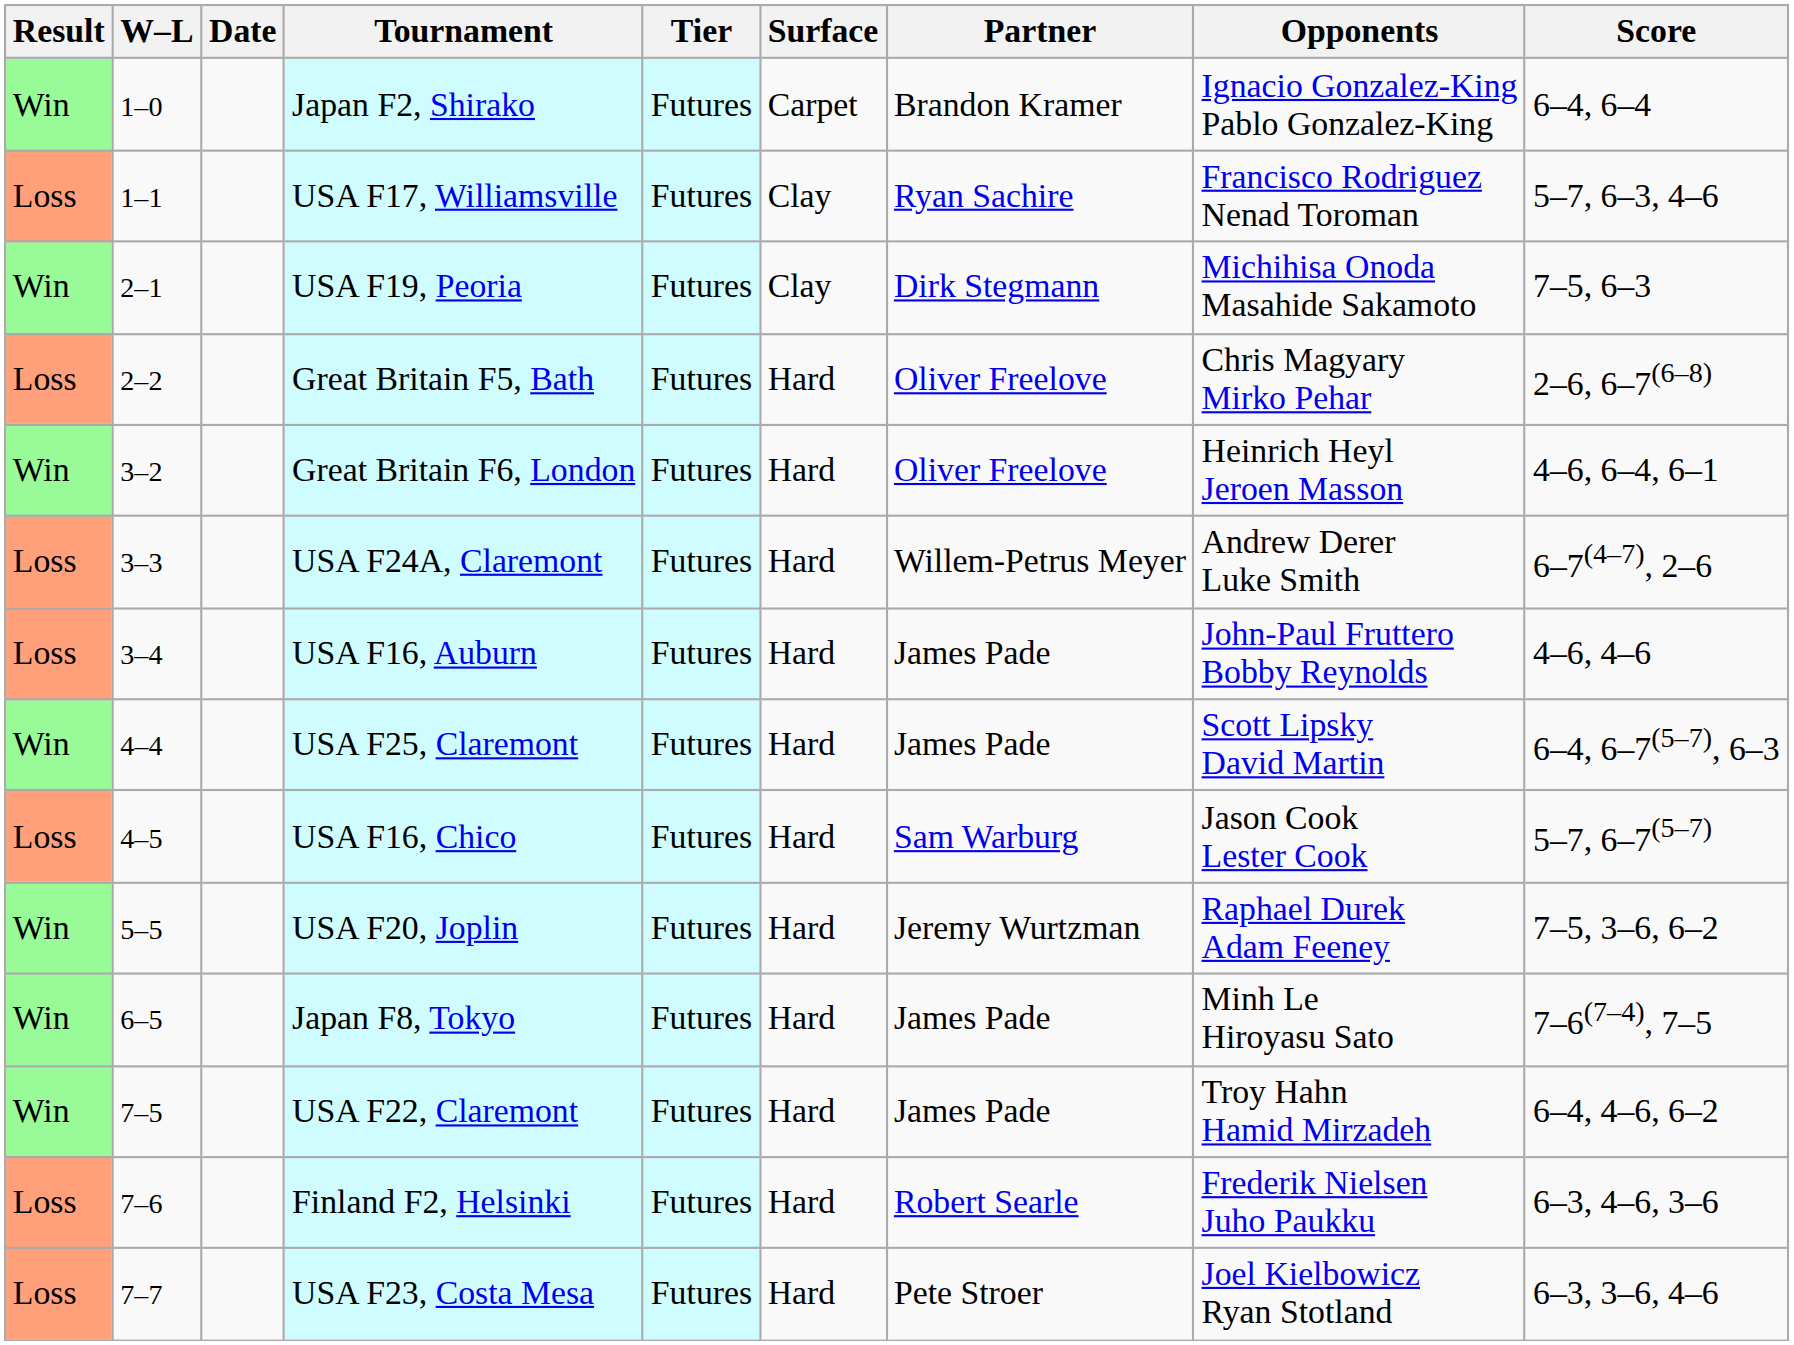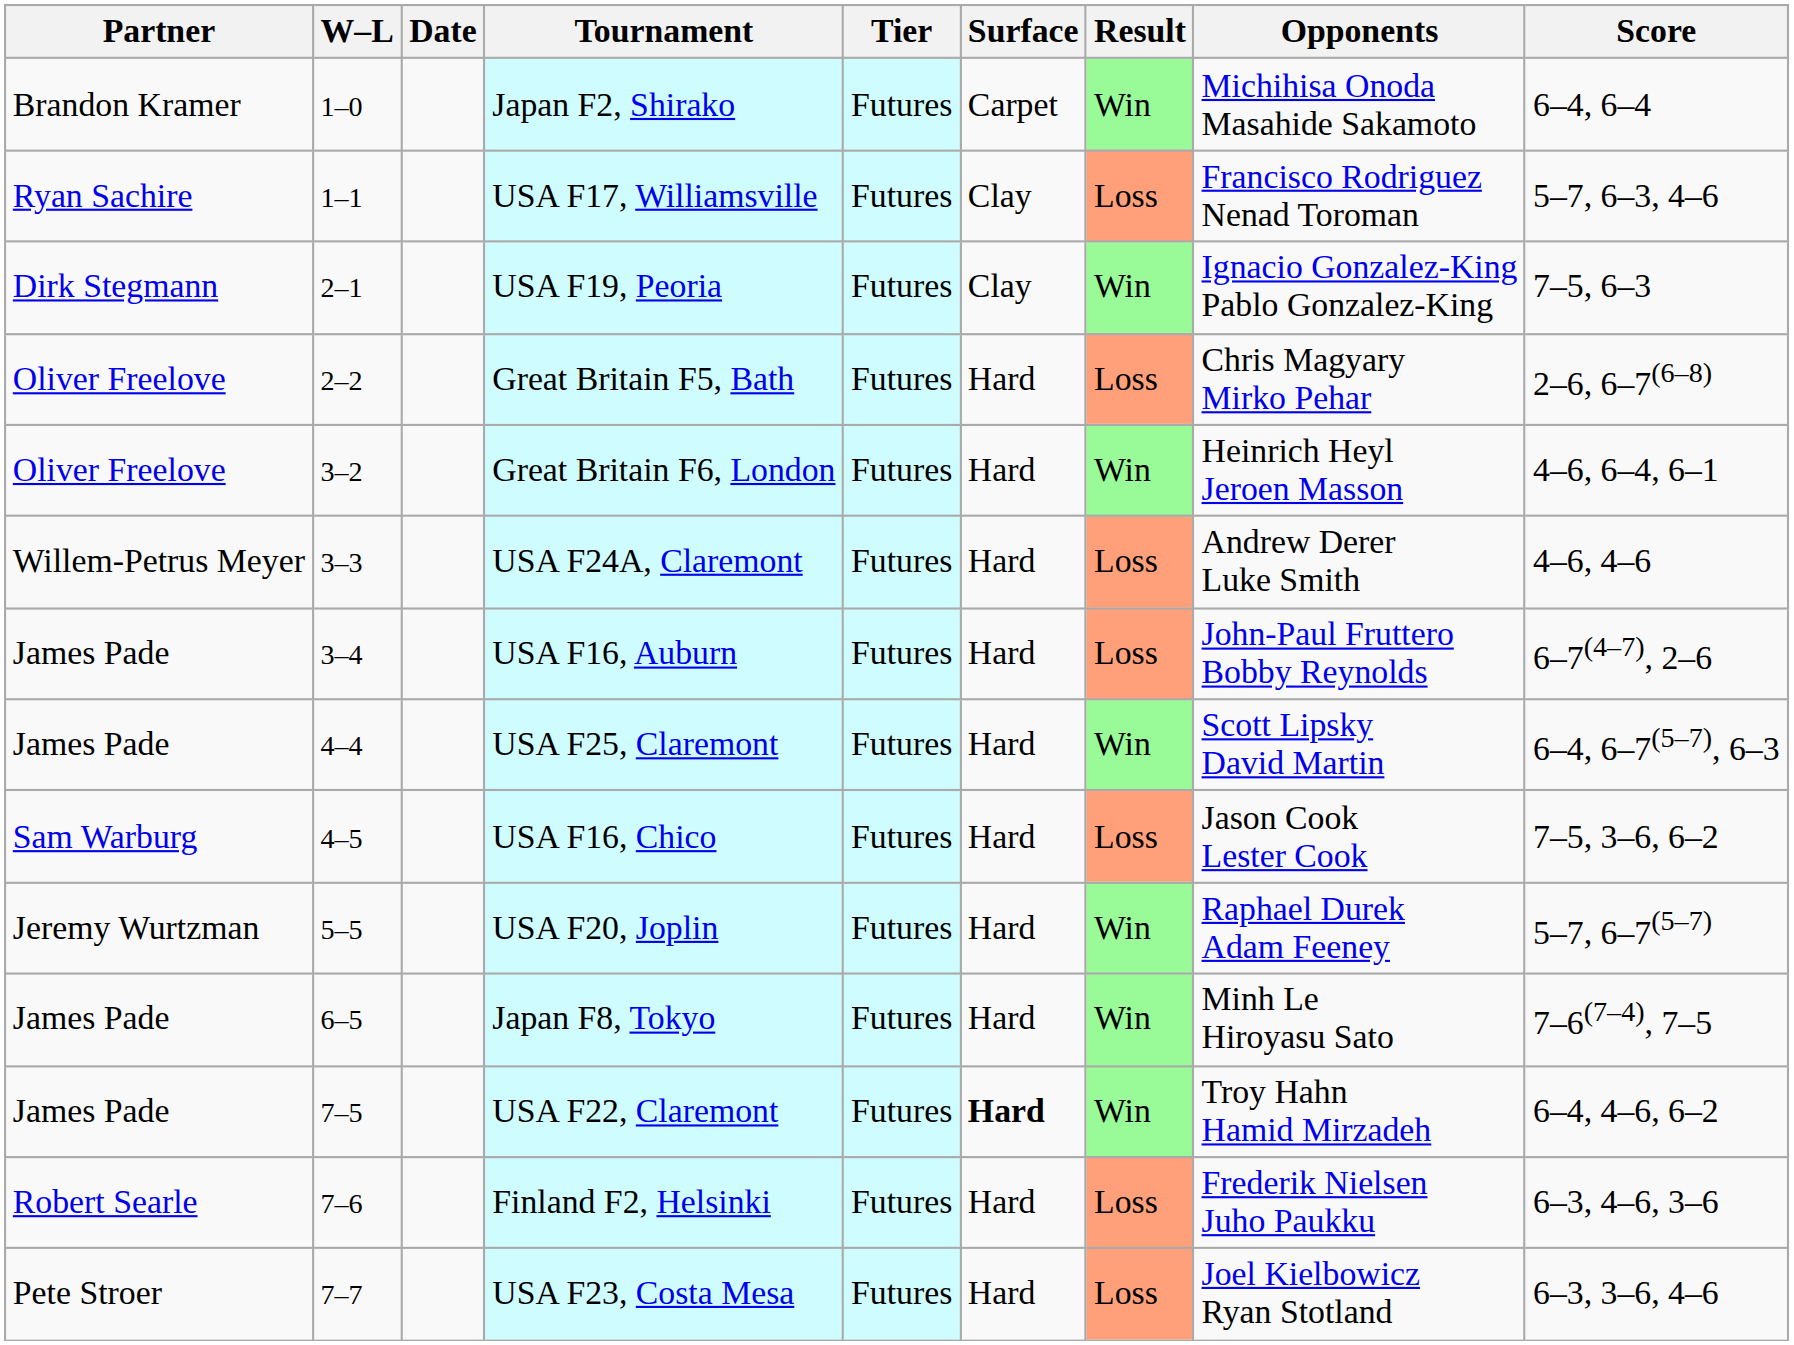 <table class="sortable wikitable">
 <tr>
-<th>Result</th>
+<th>Partner</th>
 <th class="unsortable">W–L</th>
 <th>Date</th>
 <th>Tournament</th>
 <th>Tier</th>
 <th>Surface</th>
-<th>Partner</th>
+<th>Result</th>
 <th>Opponents</th>
 <th class="unsortable">Score</th>
 </tr>
 <tr>
-<td bgcolor=98FB98>Win</td>
+<td> Brandon Kramer</td>
 <td><small>1–0</small></td>
 <td></td>
 <td style="background:#cffcff;">Japan F2, <a href='#'>Shirako</a></td>
 <td style="background:#cffcff;">Futures</td>
 <td>Carpet</td>
-<td> Brandon Kramer</td>
-<td> <a href='#'>Ignacio Gonzalez-King</a> <br>  Pablo Gonzalez-King</td>
+<td bgcolor=98FB98>Win</td>
+<td> <a href='#'>Michihisa Onoda</a> <br>  Masahide Sakamoto</td>
 <td>6–4, 6–4</td>
 </tr>
 <tr>
-<td bgcolor=FFA07A>Loss</td>
+<td> <a href='#'>Ryan Sachire</a></td>
 <td><small>1–1</small></td>
 <td></td>
 <td style="background:#cffcff;">USA F17, <a href='#'>Williamsville</a></td>
 <td style="background:#cffcff;">Futures</td>
 <td>Clay</td>
-<td> <a href='#'>Ryan Sachire</a></td>
+<td bgcolor=FFA07A>Loss</td>
 <td> <a href='#'>Francisco Rodriguez</a> <br>  Nenad Toroman</td>
 <td>5–7, 6–3, 4–6</td>
 </tr>
 <tr>
-<td bgcolor=98FB98>Win</td>
+<td> <a href='#'>Dirk Stegmann</a></td>
 <td><small>2–1</small></td>
 <td></td>
 <td style="background:#cffcff;">USA F19, <a href='#'>Peoria</a></td>
 <td style="background:#cffcff;">Futures</td>
 <td>Clay</td>
-<td> <a href='#'>Dirk Stegmann</a></td>
-<td> <a href='#'>Michihisa Onoda</a> <br>  Masahide Sakamoto</td>
+<td bgcolor=98FB98>Win</td>
+<td> <a href='#'>Ignacio Gonzalez-King</a> <br>  Pablo Gonzalez-King</td>
 <td>7–5, 6–3</td>
 </tr>
 <tr>
-<td bgcolor=FFA07A>Loss</td>
+<td> <a href='#'>Oliver Freelove</a></td>
 <td><small>2–2</small></td>
 <td></td>
 <td style="background:#cffcff;">Great Britain F5, <a href='#'>Bath</a></td>
 <td style="background:#cffcff;">Futures</td>
 <td>Hard</td>
-<td> <a href='#'>Oliver Freelove</a></td>
+<td bgcolor=FFA07A>Loss</td>
 <td> Chris Magyary <br>  <a href='#'>Mirko Pehar</a></td>
 <td>2–6, 6–7<sup>(6–8)</sup></td>
 </tr>
 <tr>
-<td bgcolor=98FB98>Win</td>
+<td> <a href='#'>Oliver Freelove</a></td>
 <td><small>3–2</small></td>
 <td></td>
 <td style="background:#cffcff;">Great Britain F6, <a href='#'>London</a></td>
 <td style="background:#cffcff;">Futures</td>
 <td>Hard</td>
-<td> <a href='#'>Oliver Freelove</a></td>
+<td bgcolor=98FB98>Win</td>
 <td> Heinrich Heyl <br>  <a href='#'>Jeroen Masson</a></td>
 <td>4–6, 6–4, 6–1</td>
 </tr>
 <tr>
-<td bgcolor=FFA07A>Loss</td>
+<td> Willem-Petrus Meyer</td>
 <td><small>3–3</small></td>
 <td></td>
 <td style="background:#cffcff;">USA F24A, <a href='#'>Claremont</a></td>
 <td style="background:#cffcff;">Futures</td>
 <td>Hard</td>
-<td> Willem-Petrus Meyer</td>
+<td bgcolor=FFA07A>Loss</td>
 <td> Andrew Derer <br>  Luke Smith</td>
-<td>6–7<sup>(4–7)</sup>, 2–6</td>
+<td>4–6, 4–6</td>
 </tr>
 <tr>
-<td bgcolor=FFA07A>Loss</td>
+<td> James Pade</td>
 <td><small>3–4</small></td>
 <td></td>
 <td style="background:#cffcff;">USA F16, <a href='#'>Auburn</a></td>
 <td style="background:#cffcff;">Futures</td>
 <td>Hard</td>
-<td> James Pade</td>
+<td bgcolor=FFA07A>Loss</td>
 <td> <a href='#'>John-Paul Fruttero</a> <br>  <a href='#'>Bobby Reynolds</a></td>
-<td>4–6, 4–6</td>
+<td>6–7<sup>(4–7)</sup>, 2–6</td>
 </tr>
 <tr>
-<td bgcolor=98FB98>Win</td>
+<td> James Pade</td>
 <td><small>4–4</small></td>
 <td></td>
 <td style="background:#cffcff;">USA F25, <a href='#'>Claremont</a></td>
 <td style="background:#cffcff;">Futures</td>
 <td>Hard</td>
-<td> James Pade</td>
+<td bgcolor=98FB98>Win</td>
 <td> <a href='#'>Scott Lipsky</a> <br>  <a href='#'>David Martin</a></td>
 <td>6–4, 6–7<sup>(5–7)</sup>, 6–3</td>
 </tr>
 <tr>
-<td bgcolor=FFA07A>Loss</td>
+<td> <a href='#'>Sam Warburg</a></td>
 <td><small>4–5</small></td>
 <td></td>
 <td style="background:#cffcff;">USA F16, <a href='#'>Chico</a></td>
 <td style="background:#cffcff;">Futures</td>
 <td>Hard</td>
-<td> <a href='#'>Sam Warburg</a></td>
+<td bgcolor=FFA07A>Loss</td>
 <td> Jason Cook <br>  <a href='#'>Lester Cook</a></td>
-<td>5–7, 6–7<sup>(5–7)</sup></td>
+<td>7–5, 3–6, 6–2</td>
 </tr>
 <tr>
-<td bgcolor=98FB98>Win</td>
+<td> Jeremy Wurtzman</td>
 <td><small>5–5</small></td>
 <td></td>
 <td style="background:#cffcff;">USA F20, <a href='#'>Joplin</a></td>
 <td style="background:#cffcff;">Futures</td>
 <td>Hard</td>
-<td> Jeremy Wurtzman</td>
+<td bgcolor=98FB98>Win</td>
 <td> <a href='#'>Raphael Durek</a> <br>  <a href='#'>Adam Feeney</a></td>
-<td>7–5, 3–6, 6–2</td>
+<td>5–7, 6–7<sup>(5–7)</sup></td>
 </tr>
 <tr>
-<td bgcolor=98FB98>Win</td>
+<td> James Pade</td>
 <td><small>6–5</small></td>
 <td></td>
 <td style="background:#cffcff;">Japan F8, <a href='#'>Tokyo</a></td>
 <td style="background:#cffcff;">Futures</td>
 <td>Hard</td>
-<td> James Pade</td>
+<td bgcolor=98FB98>Win</td>
 <td> Minh Le <br>  Hiroyasu Sato</td>
 <td>7–6<sup>(7–4)</sup>, 7–5</td>
 </tr>
 <tr>
-<td bgcolor=98FB98>Win</td>
+<td> James Pade</td>
 <td><small>7–5</small></td>
 <td></td>
 <td style="background:#cffcff;">USA F22, <a href='#'>Claremont</a></td>
 <td style="background:#cffcff;">Futures</td>
-<td>Hard</td>
-<td> James Pade</td>
+<td><strong>Hard</strong></td>
+<td bgcolor=98FB98>Win</td>
 <td> Troy Hahn <br>  <a href='#'>Hamid Mirzadeh</a></td>
 <td>6–4, 4–6, 6–2</td>
 </tr>
 <tr>
-<td bgcolor=FFA07A>Loss</td>
+<td> <a href='#'>Robert Searle</a></td>
 <td><small>7–6</small></td>
 <td></td>
 <td style="background:#cffcff;">Finland F2, <a href='#'>Helsinki</a></td>
 <td style="background:#cffcff;">Futures</td>
 <td>Hard</td>
-<td> <a href='#'>Robert Searle</a></td>
+<td bgcolor=FFA07A>Loss</td>
 <td> <a href='#'>Frederik Nielsen</a> <br>  <a href='#'>Juho Paukku</a></td>
 <td>6–3, 4–6, 3–6</td>
 </tr>
 <tr>
-<td bgcolor=FFA07A>Loss</td>
+<td> Pete Stroer</td>
 <td><small>7–7</small></td>
 <td></td>
 <td style="background:#cffcff;">USA F23, <a href='#'>Costa Mesa</a></td>
 <td style="background:#cffcff;">Futures</td>
 <td>Hard</td>
-<td> Pete Stroer</td>
+<td bgcolor=FFA07A>Loss</td>
 <td> <a href='#'>Joel Kielbowicz</a> <br>  Ryan Stotland</td>
 <td>6–3, 3–6, 4–6</td>
 </tr>
 </table>
